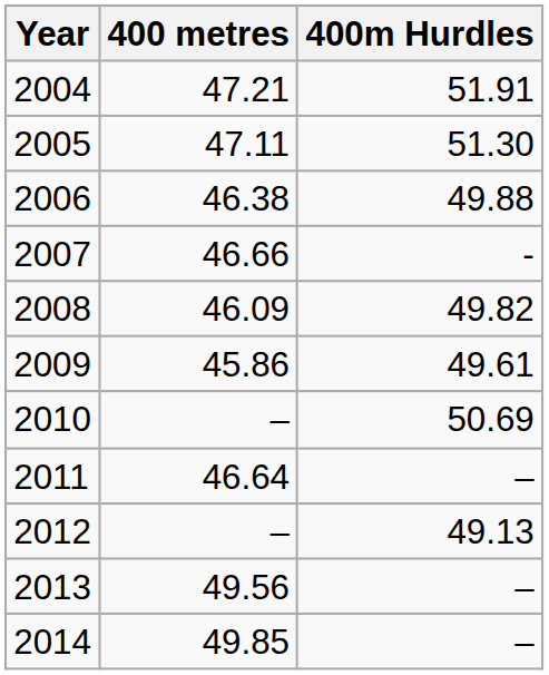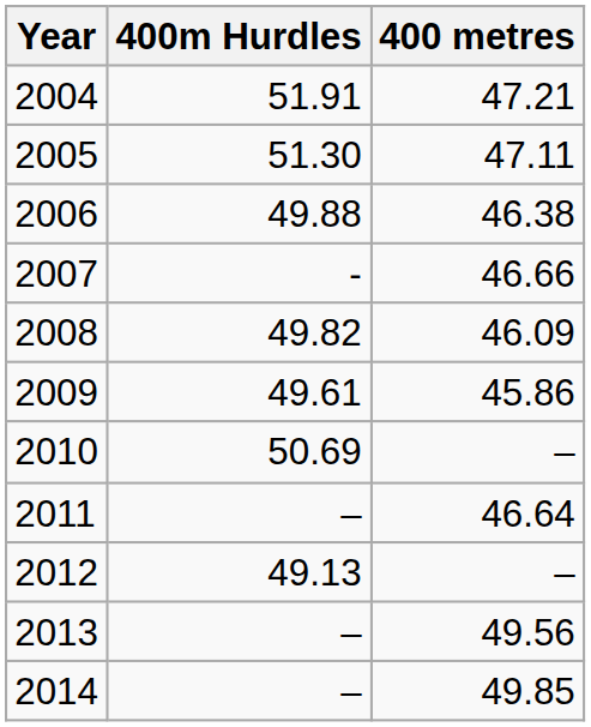 <table class="wikitable" style="font-size:95%;">
 <tr>
 <th>Year</th>
+<th>400m Hurdles</th>
 <th>400 metres</th>
-<th>400m Hurdles</th>
 </tr>
 <tr>
 <td>2004</td>
+<td align="right">51.91</td>
 <td align="right">47.21</td>
-<td align="right">51.91</td>
 </tr>
 <tr>
 <td>2005</td>
+<td align="right">51.30</td>
 <td align="right">47.11</td>
-<td align="right">51.30</td>
 </tr>
 <tr>
 <td>2006</td>
+<td align="right">49.88</td>
 <td align="right">46.38</td>
-<td align="right">49.88</td>
 </tr>
 <tr>
 <td>2007</td>
+<td align="right">-</td>
 <td align="right">46.66</td>
-<td align="right">-</td>
 </tr>
 <tr>
 <td>2008</td>
+<td align="right">49.82</td>
 <td align="right">46.09</td>
-<td align="right">49.82</td>
 </tr>
 <tr>
 <td>2009</td>
+<td align="right">49.61</td>
 <td align="right">45.86</td>
-<td align="right">49.61</td>
 </tr>
 <tr>
 <td>2010</td>
+<td align="right">50.69</td>
 <td align="right">–</td>
-<td align="right">50.69</td>
 </tr>
 <tr>
 <td>2011</td>
+<td align="right">–</td>
 <td align="right">46.64</td>
+</tr>
+<tr>
+<td>2012</td>
+<td align="right">49.13</td>
 <td align="right">–</td>
 </tr>
 <tr>
-<td>2012</td>
+<td>2013</td>
 <td align="right">–</td>
-<td align="right">49.13</td>
-</tr>
-<tr>
-<td>2013</td>
 <td align="right">49.56</td>
-<td align="right">–</td>
 </tr>
 <tr>
 <td>2014</td>
+<td align="right">–</td>
 <td align="right">49.85</td>
-<td align="right">–</td>
 </tr>
 </table>
